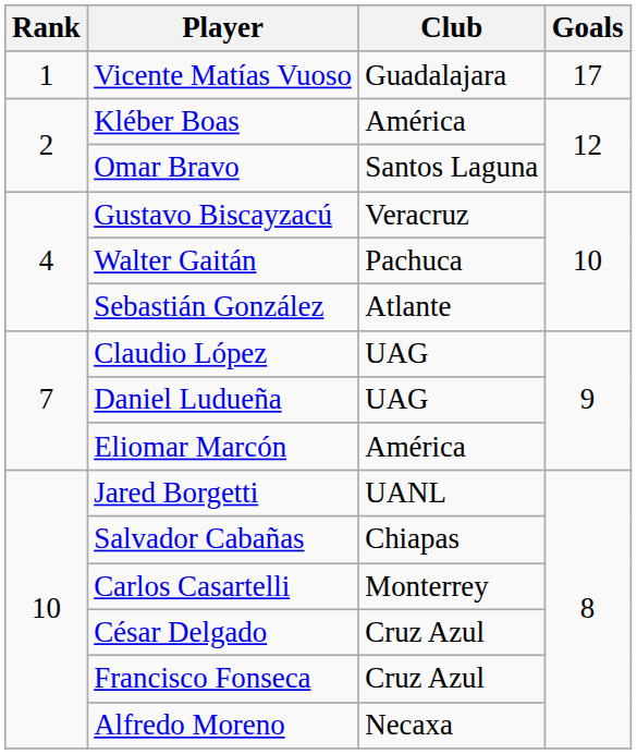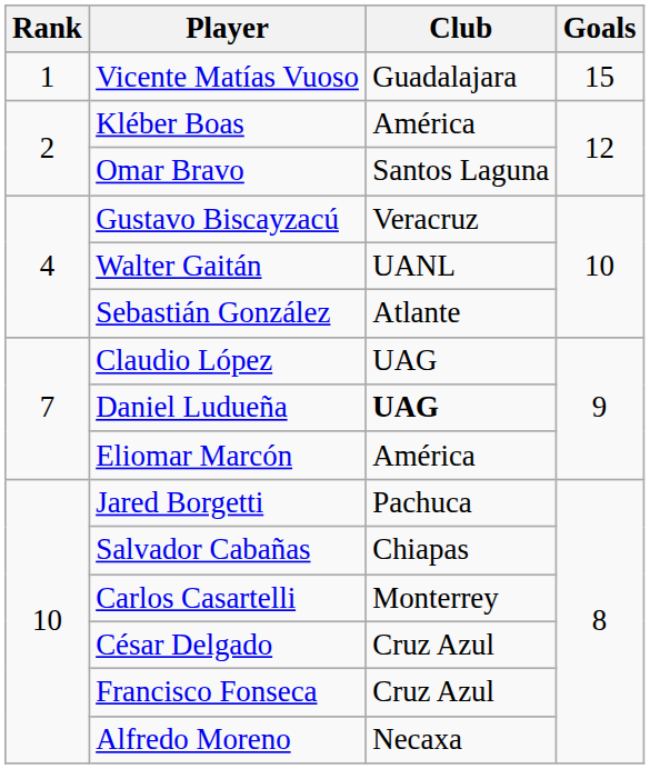 <table class="wikitable">
 <tr>
 <th>Rank</th>
 <th>Player</th>
 <th>Club</th>
 <th>Goals</th>
 </tr>
 <tr>
 <td align=center rowspan=1>1</td>
 <td> <a href='#'>Vicente Matías Vuoso</a></td>
 <td>Guadalajara</td>
-<td align=center rowspan=1>17</td>
+<td align=center rowspan=1>15</td>
 </tr>
 <tr>
 <td align=center rowspan=2>2</td>
 <td> <a href='#'>Kléber Boas</a></td>
 <td>América</td>
 <td align=center rowspan=2>12</td>
 </tr>
 <tr>
 <td> <a href='#'>Omar Bravo</a></td>
 <td>Santos Laguna</td>
 </tr>
 <tr>
 <td align=center rowspan=3>4</td>
 <td> <a href='#'>Gustavo Biscayzacú</a></td>
 <td>Veracruz</td>
 <td align=center rowspan=3>10</td>
 </tr>
 <tr>
 <td> <a href='#'>Walter Gaitán</a></td>
-<td>Pachuca</td>
+<td>UANL</td>
 </tr>
 <tr>
 <td> <a href='#'>Sebastián González</a></td>
 <td>Atlante</td>
 </tr>
 <tr>
 <td align=center rowspan=3>7</td>
 <td> <a href='#'>Claudio López</a></td>
 <td>UAG</td>
 <td align=center rowspan=3>9</td>
 </tr>
 <tr>
 <td> <a href='#'>Daniel Ludueña</a></td>
-<td>UAG</td>
+<td><strong>UAG</strong></td>
 </tr>
 <tr>
 <td> <a href='#'>Eliomar Marcón</a></td>
 <td>América</td>
 </tr>
 <tr>
 <td align=center rowspan=6>10</td>
 <td> <a href='#'>Jared Borgetti</a></td>
-<td>UANL</td>
+<td>Pachuca</td>
 <td align=center rowspan=6>8</td>
 </tr>
 <tr>
 <td> <a href='#'>Salvador Cabañas</a></td>
 <td>Chiapas</td>
 </tr>
 <tr>
 <td> <a href='#'>Carlos Casartelli</a></td>
 <td>Monterrey</td>
 </tr>
 <tr>
 <td> <a href='#'>César Delgado</a></td>
 <td>Cruz Azul</td>
 </tr>
 <tr>
 <td> <a href='#'>Francisco Fonseca</a></td>
 <td>Cruz Azul</td>
 </tr>
 <tr>
 <td> <a href='#'>Alfredo Moreno</a></td>
 <td>Necaxa</td>
 </tr>
 </table>
